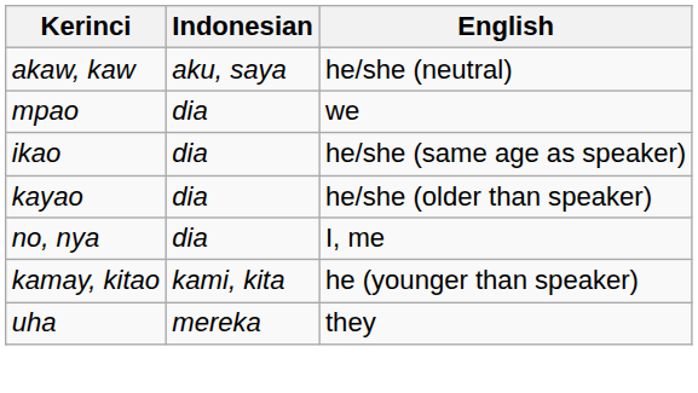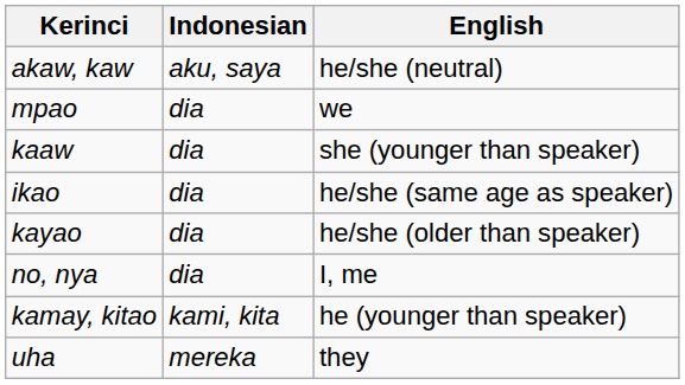 <table class="wikitable">
 <tr>
 <th>Kerinci</th>
 <th>Indonesian</th>
 <th>English</th>
 </tr>
 <tr>
 <td><em>akaw, kaw</em></td>
 <td><em>aku, saya</em></td>
 <td>he/she (neutral)</td>
 </tr>
 <tr>
 <td><em>mpao</em></td>
 <td><em>dia</em></td>
 <td>we</td>
+</tr>
+<tr>
+<td><em>kaaw</em></td>
+<td><em>dia</em></td>
+<td>she (younger than speaker)</td>
 </tr>
 <tr>
 <td><em>ikao</em></td>
 <td><em>dia</em></td>
 <td>he/she (same age as speaker)</td>
 </tr>
 <tr>
 <td><em>kayao</em></td>
 <td><em>dia</em></td>
 <td>he/she (older than speaker)</td>
 </tr>
 <tr>
 <td><em>no, nya</em></td>
 <td><em>dia</em></td>
 <td>I, me</td>
 </tr>
 <tr>
 <td><em>kamay, kitao</em></td>
 <td><em>kami, kita</em></td>
 <td>he (younger than speaker)</td>
 </tr>
 <tr>
 <td><em>uha</em></td>
 <td><em>mereka</em></td>
 <td>they</td>
 </tr>
 </table>
